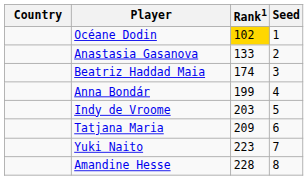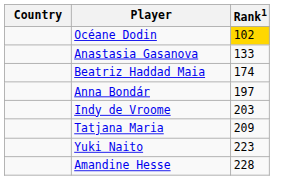 <table class="sortable wikitable">
 <tr>
 <th width="70">Country</th>
 <th width="175">Player</th>
 <th>Rank<sup>1</sup></th>
-<th>Seed</th>
 </tr>
 <tr>
 <td></td>
 <td><a href='#'>Océane Dodin</a></td>
 <td style="background: gold;">102</td>
-<td>1</td>
 </tr>
 <tr>
 <td></td>
 <td><a href='#'>Anastasia Gasanova</a></td>
 <td>133</td>
-<td>2</td>
 </tr>
 <tr>
 <td></td>
 <td><a href='#'>Beatriz Haddad Maia</a></td>
 <td>174</td>
-<td>3</td>
 </tr>
 <tr>
 <td></td>
 <td><a href='#'>Anna Bondár</a></td>
-<td>199</td>
-<td>4</td>
+<td>197</td>
 </tr>
 <tr>
 <td></td>
 <td><a href='#'>Indy de Vroome</a></td>
 <td>203</td>
-<td>5</td>
 </tr>
 <tr>
 <td></td>
 <td><a href='#'>Tatjana Maria</a></td>
 <td>209</td>
-<td>6</td>
 </tr>
 <tr>
 <td></td>
 <td><a href='#'>Yuki Naito</a></td>
 <td>223</td>
-<td>7</td>
 </tr>
 <tr>
 <td></td>
 <td><a href='#'>Amandine Hesse</a></td>
 <td>228</td>
-<td>8</td>
 </tr>
 </table>
